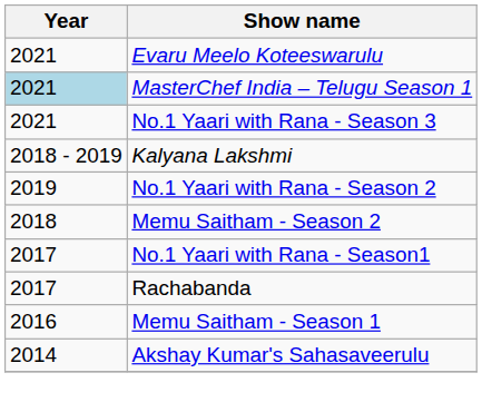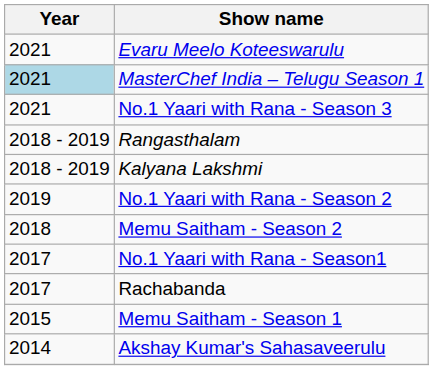 <table class="wikitable sortable">
 <tr>
 <th>Year</th>
 <th>Show name</th>
 </tr>
 <tr>
 <td>2021</td>
 <td><em><a href='#'>Evaru Meelo Koteeswarulu</a></em></td>
 </tr>
 <tr>
 <td style="background: lightblue;">2021</td>
 <td><em><a href='#'>MasterChef India – Telugu Season 1</a></em></td>
 </tr>
 <tr>
 <td>2021</td>
 <td><a href='#'>No.1 Yaari with Rana - Season 3</a></td>
+</tr>
+<tr>
+<td>2018 - 2019</td>
+<td><em>Rangasthalam</em></td>
 </tr>
 <tr>
 <td>2018 - 2019</td>
 <td><em>Kalyana Lakshmi</em></td>
 </tr>
 <tr>
 <td>2019</td>
 <td><a href='#'>No.1 Yaari with Rana - Season 2</a></td>
 </tr>
 <tr>
 <td>2018</td>
 <td><a href='#'>Memu Saitham - Season 2</a></td>
 </tr>
 <tr>
 <td>2017</td>
 <td><a href='#'>No.1 Yaari with Rana - Season1</a></td>
 </tr>
 <tr>
 <td>2017</td>
 <td>Rachabanda</td>
 </tr>
 <tr>
-<td>2016</td>
+<td>2015</td>
 <td><a href='#'>Memu Saitham - Season 1</a></td>
 </tr>
 <tr>
 <td>2014</td>
 <td><a href='#'>Akshay Kumar's Sahasaveerulu</a></td>
 </tr>
 <tr>
 </tr>
 </table>
